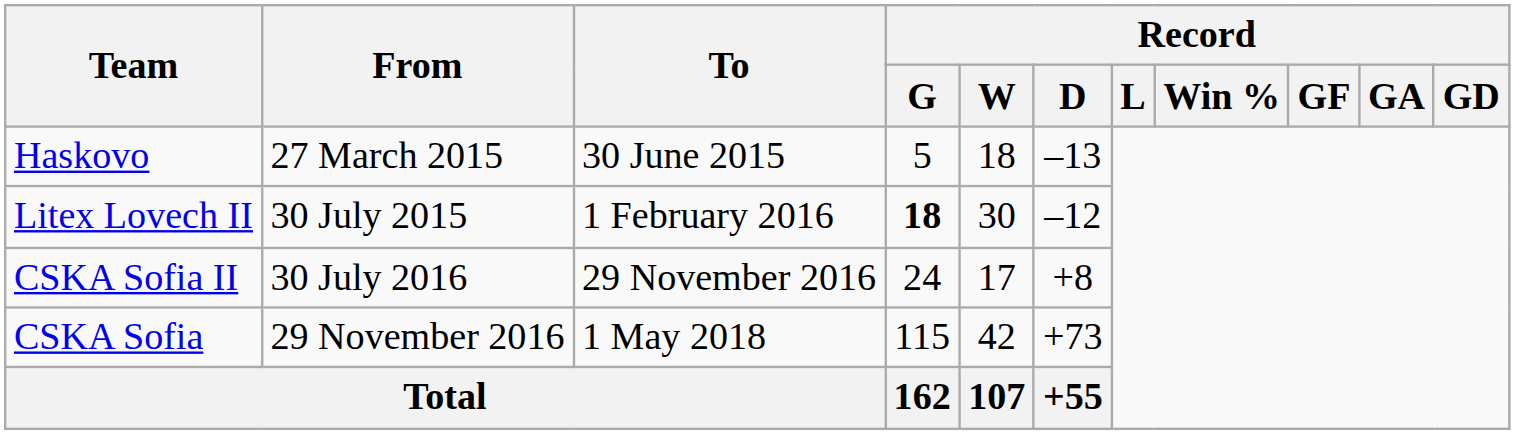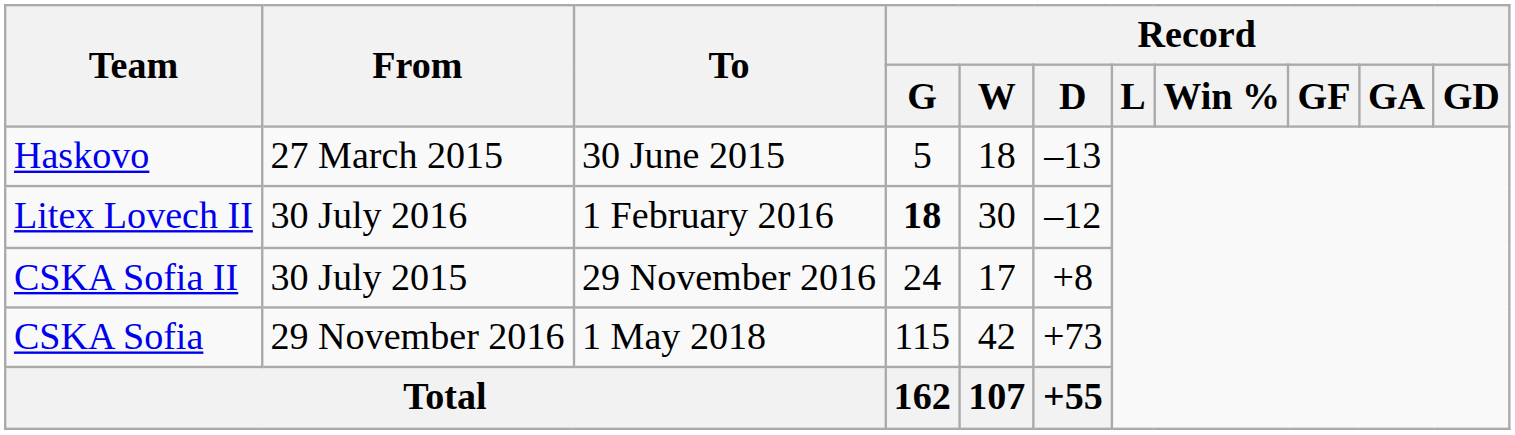 <table class="wikitable" style="text-align: center">
 <tr>
 <th rowspan=2>Team</th>
 <th rowspan=2>From</th>
 <th rowspan=2>To</th>
 <th colspan=8>Record</th>
 </tr>
 <tr>
 <th>G</th>
 <th>W</th>
 <th>D</th>
 <th>L</th>
 <th>Win %</th>
 <th>GF</th>
 <th>GA</th>
 <th>GD</th>
 </tr>
 <tr>
 <td align=left><a href='#'>Haskovo</a></td>
 <td align=left>27 March 2015</td>
 <td align=left>30 June 2015<br></td>
 <td align=centre>5</td>
 <td align=centre>18</td>
 <td align=centre>–13</td>
 </tr>
 <tr>
 <td align=left><a href='#'>Litex Lovech II</a></td>
-<td align=left>30 July 2015</td>
+<td align=left>30 July 2016</td>
 <td align=left>1 February 2016<br></td>
 <td align=centre><strong>18</strong></td>
 <td align=centre>30</td>
 <td align=centre>–12</td>
 </tr>
 <tr>
 <td align=left><a href='#'>CSKA Sofia II</a></td>
-<td align=left>30 July 2016</td>
+<td align=left>30 July 2015</td>
 <td align=left>29 November 2016<br></td>
 <td align=centre>24</td>
 <td align=centre>17</td>
 <td align=centre>+8</td>
 </tr>
 <tr>
 <td align=left><a href='#'>CSKA Sofia</a></td>
 <td align=left>29 November 2016</td>
 <td align=left>1 May 2018<br></td>
 <td align=centre>115</td>
 <td align=centre>42</td>
 <td align=centre>+73</td>
 </tr>
 <tr>
 <th colspan=3>Total<br></th>
 <th align=left>162</th>
 <th align=left>107</th>
 <th align=left>+55</th>
 </tr>
 </table>
